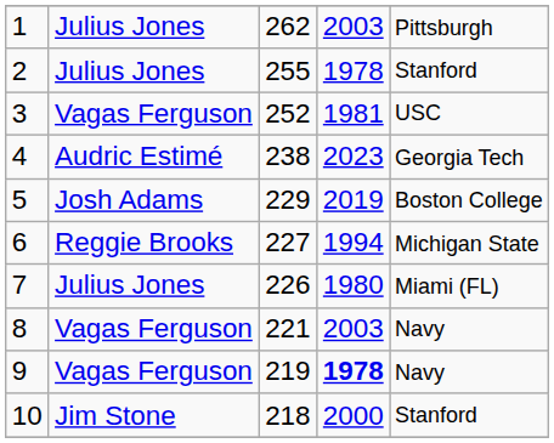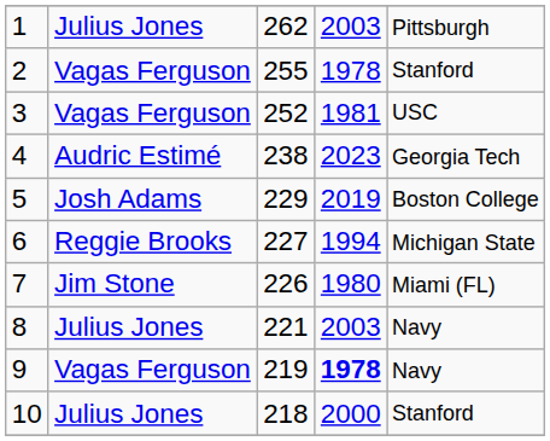 <table class="wikitable">
 <tr>
 </tr>
 <tr>
 <td>1</td>
 <td><a href='#'>Julius Jones</a></td>
 <td>262</td>
 <td><a href='#'>2003</a></td>
 <td style="font-size:80%;">Pittsburgh</td>
 </tr>
 <tr>
 <td>2</td>
-<td><a href='#'>Julius Jones</a></td>
+<td><a href='#'>Vagas Ferguson</a></td>
 <td>255</td>
 <td><a href='#'>1978</a></td>
 <td style="font-size:80%;">Stanford</td>
 </tr>
 <tr>
 <td>3</td>
 <td><a href='#'>Vagas Ferguson</a></td>
 <td>252</td>
 <td><a href='#'>1981</a></td>
 <td style="font-size:80%;">USC</td>
 </tr>
 <tr>
 <td>4</td>
 <td><a href='#'>Audric Estimé</a></td>
 <td>238</td>
 <td><a href='#'>2023</a></td>
 <td style="font-size:80%;">Georgia Tech</td>
 </tr>
 <tr>
 <td>5</td>
 <td><a href='#'>Josh Adams</a></td>
 <td>229</td>
 <td><a href='#'>2019</a></td>
 <td style="font-size:80%;">Boston College</td>
 </tr>
 <tr>
 <td>6</td>
 <td><a href='#'>Reggie Brooks</a></td>
 <td>227</td>
 <td><a href='#'>1994</a></td>
 <td style="font-size:80%;">Michigan State</td>
 </tr>
 <tr>
 <td>7</td>
-<td><a href='#'>Julius Jones</a></td>
+<td><a href='#'>Jim Stone</a></td>
 <td>226</td>
 <td><a href='#'>1980</a></td>
 <td style="font-size:80%;">Miami (FL)</td>
 </tr>
 <tr>
 <td>8</td>
-<td><a href='#'>Vagas Ferguson</a></td>
+<td><a href='#'>Julius Jones</a></td>
 <td>221</td>
 <td><a href='#'>2003</a></td>
 <td style="font-size:80%;">Navy</td>
 </tr>
 <tr>
 <td>9</td>
 <td><a href='#'>Vagas Ferguson</a></td>
 <td>219</td>
 <td><strong><a href='#'>1978</a></strong></td>
 <td style="font-size:80%;">Navy</td>
 </tr>
 <tr>
 <td>10</td>
-<td><a href='#'>Jim Stone</a></td>
+<td><a href='#'>Julius Jones</a></td>
 <td>218</td>
 <td><a href='#'>2000</a></td>
 <td style="font-size:80%;">Stanford</td>
 </tr>
 <tr>
 </tr>
 </table>
